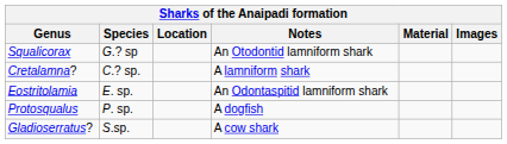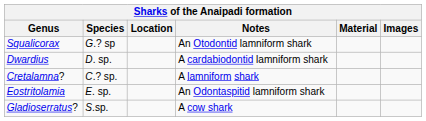 <table class="wikitable" align="center" width="75%">
 <tr>
 <th colspan="6" align="center"><a href='#'>Sharks</a> of the Anaipadi formation</th>
 </tr>
 <tr>
 <th>Genus</th>
 <th>Species</th>
 <th>Location</th>
 <th>Notes</th>
 <th>Material</th>
 <th>Images</th>
 </tr>
 <tr>
 <td><em><a href='#'>Squalicorax</a></em></td>
 <td><em>G</em>.? sp</td>
 <td></td>
 <td>An <a href='#'>Otodontid</a> lamniform shark</td>
 <td></td>
 <td><br></td>
 </tr>
 <tr>
+<td><em><a href='#'>Dwardius</a></em></td>
+<td><em>D</em>. sp.</td>
+<td></td>
+<td>A <a href='#'>cardabiodontid</a> lamniform shark</td>
+<td></td>
+<td></td>
+</tr>
+<tr>
 <td><em><a href='#'>Cretalamna</a></em>?</td>
 <td><em>C</em>.? sp.</td>
 <td></td>
 <td>A <a href='#'>lamniform</a> <a href='#'>shark</a></td>
 <td></td>
 <td></td>
 </tr>
 <tr>
 <td><em><a href='#'>Eostritolamia</a></em></td>
 <td><em>E</em>. sp.</td>
 <td></td>
 <td>An <a href='#'>Odontaspitid</a> lamniform shark</td>
 <td></td>
 <td></td>
 </tr>
 <tr>
-<td><em><a href='#'>Protosqualus</a></em></td>
-<td><em>P</em>. sp.</td>
-<td></td>
-<td>A <a href='#'>dogfish</a></td>
-<td></td>
-<td></td>
-</tr>
-<tr>
 <td><em><a href='#'>Gladioserratus</a></em>?</td>
 <td><em>S</em>.sp.</td>
 <td></td>
 <td>A <a href='#'>cow shark</a></td>
 <td></td>
 <td></td>
 </tr>
 </table>
